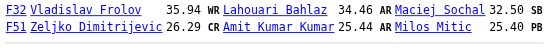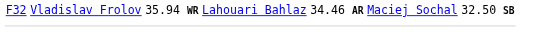 <table>
 <tr>
 <td><a href='#'>F32</a></td>
 <td><a href='#'>Vladislav Frolov</a><br></td>
 <td>35.94 <small><strong>WR</strong></small></td>
 <td><a href='#'>Lahouari Bahlaz</a><br></td>
 <td>34.46 <small><strong>AR</strong></small></td>
 <td><a href='#'>Maciej Sochal</a><br></td>
 <td>32.50 <small><strong>SB</strong></small></td>
 </tr>
 <tr>
-<td><a href='#'>F51</a></td>
-<td><a href='#'>Zeljko Dimitrijevic</a><br></td>
-<td>26.29 <small><strong>CR</strong></small></td>
-<td><a href='#'>Amit Kumar Kumar</a><br></td>
-<td>25.44 <small><strong>AR</strong></small></td>
-<td><a href='#'>Milos Mitic</a><br></td>
-<td>25.40 <small><strong>PB</strong></small></td>
-</tr>
-<tr>
 <td colspan=7></td>
 </tr>
 <tr>
 </tr>
 <tr bgcolor= e8e8e8>
 <td colspan=7></td>
 </tr>
 </table>
